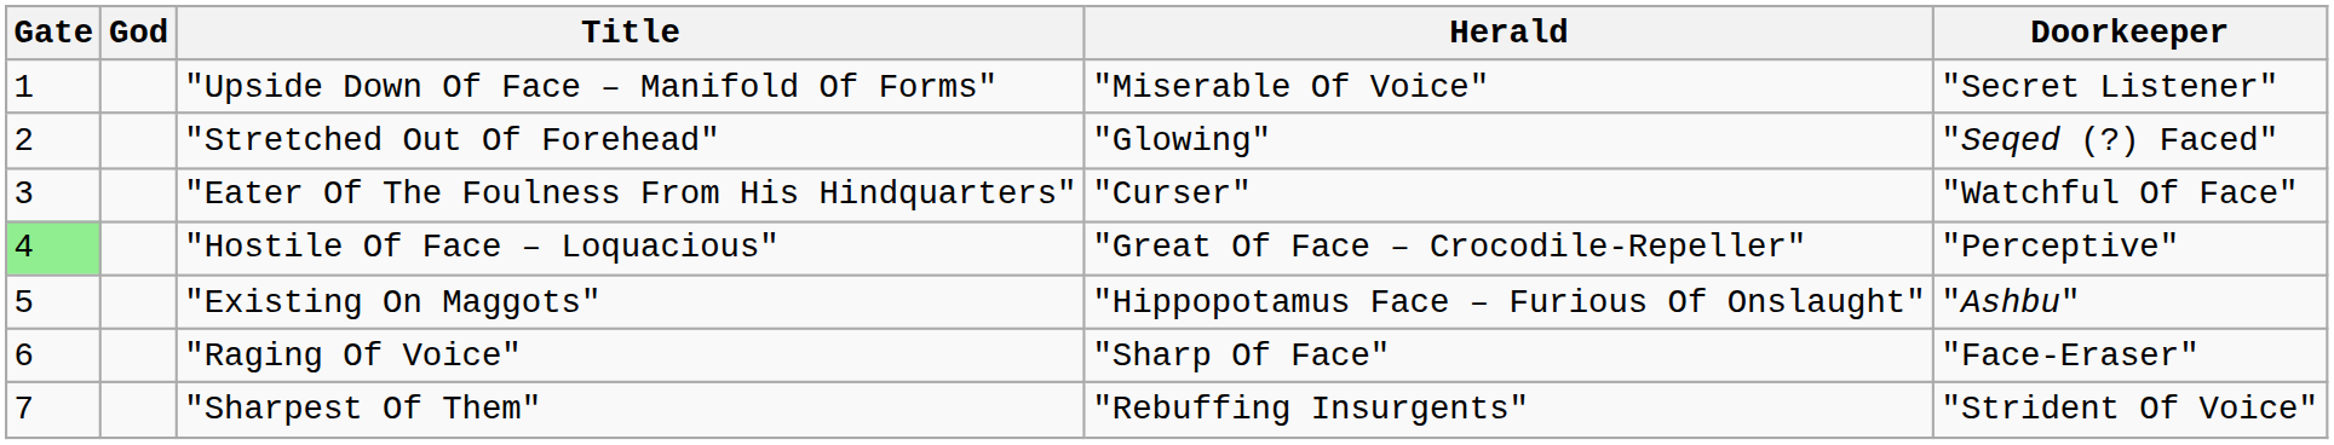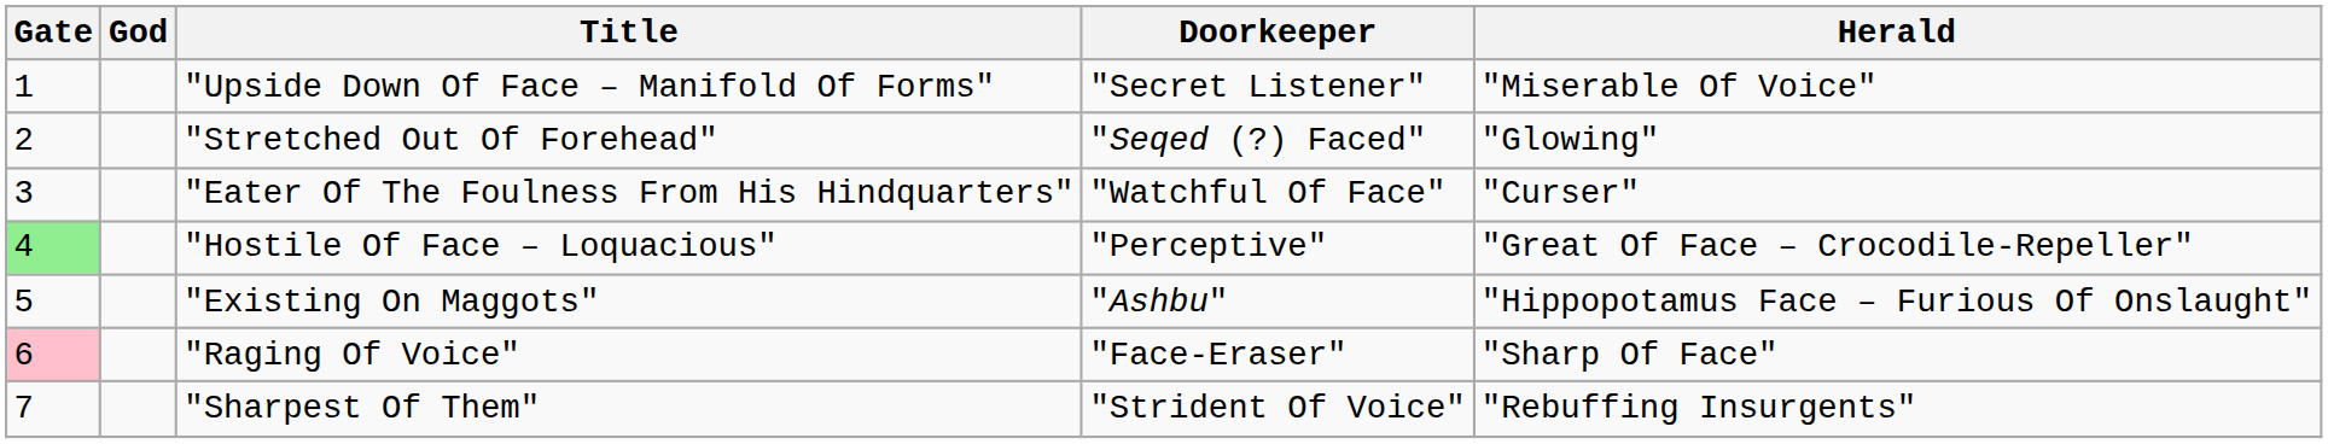 <table class="wikitable">
 <tr>
 <th>Gate</th>
 <th>God</th>
 <th>Title</th>
+<th>Doorkeeper</th>
 <th>Herald</th>
-<th>Doorkeeper</th>
 </tr>
 <tr>
 <td>1</td>
 <td></td>
 <td>"Upside Down Of Face – Manifold Of Forms"</td>
+<td>"Secret Listener"</td>
 <td>"Miserable Of Voice"</td>
-<td>"Secret Listener"</td>
 </tr>
 <tr>
 <td>2</td>
 <td></td>
 <td>"Stretched Out Of Forehead"</td>
+<td>"<em>Seqed</em> (?) Faced"</td>
 <td>"Glowing"</td>
-<td>"<em>Seqed</em> (?) Faced"</td>
 </tr>
 <tr>
 <td>3</td>
 <td></td>
 <td>"Eater Of The Foulness From His Hindquarters"</td>
+<td>"Watchful Of Face"</td>
 <td>"Curser"</td>
-<td>"Watchful Of Face"</td>
 </tr>
 <tr>
 <td style="background: lightgreen;">4</td>
 <td></td>
 <td>"Hostile Of Face – Loquacious"</td>
+<td>"Perceptive"</td>
 <td>"Great Of Face – Crocodile-Repeller"</td>
-<td>"Perceptive"</td>
 </tr>
 <tr>
 <td>5</td>
 <td></td>
 <td>"Existing On Maggots"</td>
+<td>"<em>Ashbu</em>"</td>
 <td>"Hippopotamus Face – Furious Of Onslaught"</td>
-<td>"<em>Ashbu</em>"</td>
 </tr>
 <tr>
-<td>6</td>
+<td style="background: pink;">6</td>
 <td></td>
 <td>"Raging Of Voice"</td>
+<td>"Face-Eraser"</td>
 <td>"Sharp Of Face"</td>
-<td>"Face-Eraser"</td>
 </tr>
 <tr>
 <td>7</td>
 <td></td>
 <td>"Sharpest Of Them"</td>
+<td>"Strident Of Voice"</td>
 <td>"Rebuffing Insurgents"</td>
-<td>"Strident Of Voice"</td>
 </tr>
 </table>
